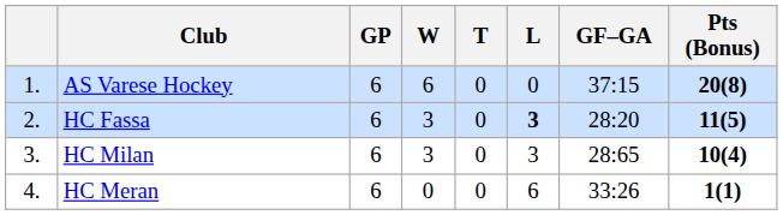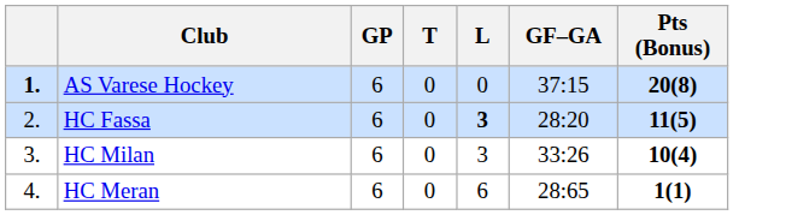 <table class="wikitable">
 <tr>
 <th width="30"></th>
 <th width="200">Club</th>
 <th width="30">GP</th>
-<th width="30">W</th>
 <th width="30">T</th>
 <th width="30">L</th>
 <th width="70">GF–GA</th>
 <th width="70">Pts (Bonus)</th>
 </tr>
 <tr bgcolor="#CAE1FF" align="center">
-<td>1.</td>
+<td><strong>1.</strong></td>
 <td align="left"><a href='#'>AS Varese Hockey</a></td>
-<td>6</td>
 <td>6</td>
 <td>0</td>
 <td>0</td>
 <td>37:15</td>
 <td><strong>20(8)</strong></td>
 </tr>
 <tr bgcolor="#CAE1FF" align="center">
 <td>2.</td>
 <td align="left"><a href='#'>HC Fassa</a></td>
 <td>6</td>
-<td>3</td>
 <td>0</td>
 <td><strong>3</strong></td>
 <td>28:20</td>
 <td><strong>11(5)</strong></td>
 </tr>
 <tr bgcolor="#FFFFFF" align="center">
 <td>3.</td>
 <td align="left"><a href='#'>HC Milan</a></td>
 <td>6</td>
-<td>3</td>
 <td>0</td>
 <td>3</td>
-<td>28:65</td>
+<td>33:26</td>
 <td><strong>10(4)</strong></td>
 </tr>
 <tr bgcolor="#FFFFFF" align="center">
 <td>4.</td>
 <td align="left"><a href='#'>HC Meran</a></td>
 <td>6</td>
 <td>0</td>
-<td>0</td>
 <td>6</td>
-<td>33:26</td>
+<td>28:65</td>
 <td><strong>1(1)</strong></td>
 </tr>
 </table>
